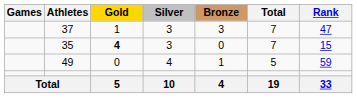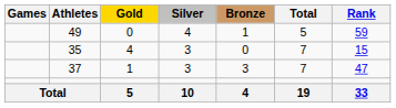 <table class="wikitable sortable" style="text-align:center; font-size:90%;">
 <tr>
 <th>Games</th>
 <th>Athletes</th>
 <th style="background:gold; width:4.5em; font-weight:bold;">Gold</th>
 <th style="background:silver; width:4.5em; font-weight:bold;">Silver</th>
 <th style="background:#cc9966; width:4.5em; font-weight:bold;">Bronze</th>
 <th style="width:4.5em; font-weight:bold;">Total</th>
 <th style="width:4.5em; font-weight:bold;"><a href='#'>Rank</a></th>
 </tr>
 <tr>
 <td align=left></td>
-<td>37</td>
+<td>49</td>
+<td>0</td>
+<td>4</td>
 <td>1</td>
-<td>3</td>
-<td>3</td>
-<td>7</td>
-<td><a href='#'>47</a></td>
+<td>5</td>
+<td><a href='#'>59</a></td>
 </tr>
 <tr>
 <td align=left></td>
 <td>35</td>
-<td><strong>4</strong></td>
+<td>4</td>
 <td>3</td>
 <td>0</td>
 <td>7</td>
 <td><a href='#'>15</a></td>
 </tr>
 <tr>
 <td align=left></td>
-<td>49</td>
-<td>0</td>
-<td>4</td>
+<td>37</td>
 <td>1</td>
-<td>5</td>
-<td><a href='#'>59</a></td>
+<td>3</td>
+<td>3</td>
+<td>7</td>
+<td><a href='#'>47</a></td>
 </tr>
 <tr>
 <td align=left><em></em></td>
 <td></td>
 <td></td>
 <td></td>
 <td></td>
 <td></td>
 <td></td>
 </tr>
 <tr>
 <th colspan=2>Total</th>
 <th>5</th>
 <th>10</th>
 <th>4</th>
 <th>19</th>
 <th><a href='#'>33</a></th>
 </tr>
 </table>
